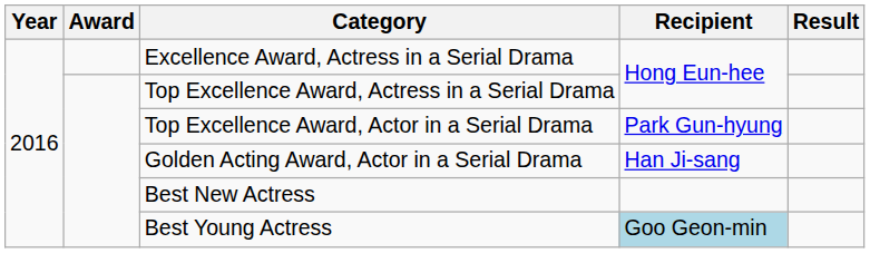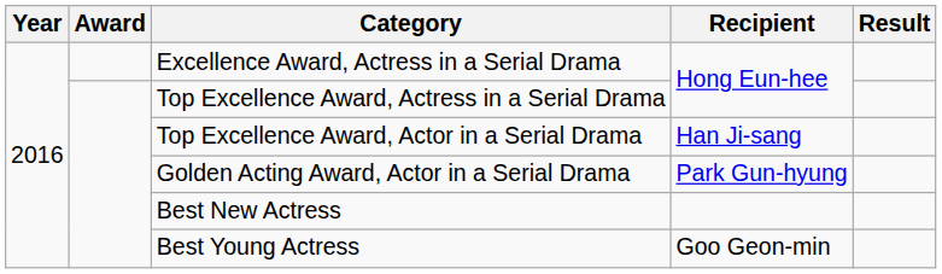 <table class="wikitable">
 <tr>
 <th>Year</th>
 <th>Award</th>
 <th>Category</th>
 <th>Recipient</th>
 <th>Result</th>
 </tr>
 <tr>
 <td rowspan=6>2016</td>
 <td></td>
 <td>Excellence Award, Actress in a Serial Drama</td>
 <td rowspan=2><a href='#'>Hong Eun-hee</a></td>
 <td></td>
 </tr>
 <tr>
 <td rowspan=5></td>
 <td>Top Excellence Award, Actress in a Serial Drama</td>
 <td></td>
 </tr>
 <tr>
 <td>Top Excellence Award, Actor in a Serial Drama</td>
-<td><a href='#'>Park Gun-hyung</a></td>
+<td><a href='#'>Han Ji-sang</a></td>
 <td></td>
 </tr>
 <tr>
 <td>Golden Acting Award, Actor in a Serial Drama</td>
-<td><a href='#'>Han Ji-sang</a></td>
+<td><a href='#'>Park Gun-hyung</a></td>
 <td></td>
 </tr>
 <tr>
 <td>Best New Actress</td>
 <td></td>
 <td></td>
 </tr>
 <tr>
 <td>Best Young Actress</td>
-<td style="background: lightblue;">Goo Geon-min</td>
+<td>Goo Geon-min</td>
 <td></td>
 </tr>
 </table>
